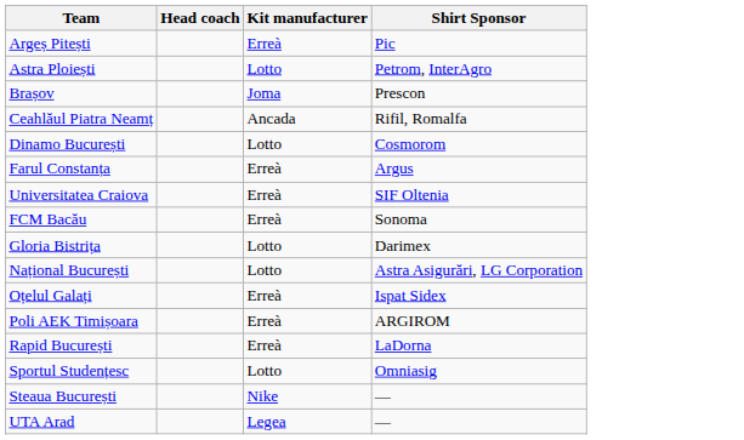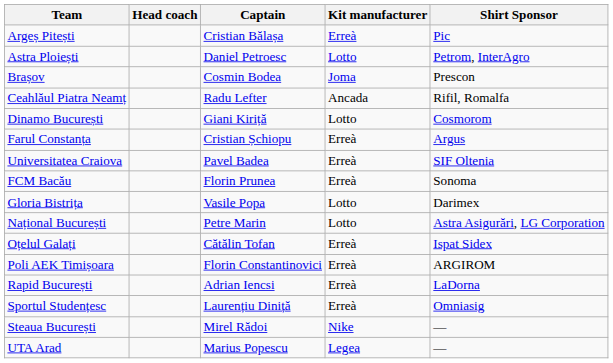 <table class="wikitable sortable" style="text-align: left;">
 <tr>
 <th>Team</th>
 <th>Head coach</th>
+<th>Captain</th>
 <th>Kit manufacturer</th>
 <th>Shirt Sponsor</th>
 </tr>
 <tr>
 <td><a href='#'>Argeș Pitești</a></td>
 <td> </td>
+<td> <a href='#'>Cristian Bălașa</a></td>
 <td><a href='#'>Erreà</a></td>
 <td><a href='#'>Pic</a></td>
 </tr>
 <tr>
 <td><a href='#'>Astra Ploiești</a></td>
 <td> </td>
+<td> <a href='#'>Daniel Petroesc</a></td>
 <td><a href='#'>Lotto</a></td>
 <td><a href='#'>Petrom</a>, <a href='#'>InterAgro</a></td>
 </tr>
 <tr>
 <td><a href='#'>Brașov</a></td>
 <td> </td>
+<td> <a href='#'>Cosmin Bodea</a></td>
 <td><a href='#'>Joma</a></td>
 <td>Prescon</td>
 </tr>
 <tr>
 <td><a href='#'>Ceahlăul Piatra Neamț</a></td>
 <td> </td>
+<td> <a href='#'>Radu Lefter</a></td>
 <td>Ancada</td>
 <td>Rifil, Romalfa</td>
 </tr>
 <tr>
 <td><a href='#'>Dinamo București</a></td>
 <td> </td>
+<td> <a href='#'>Giani Kiriță</a></td>
 <td>Lotto</td>
 <td><a href='#'>Cosmorom</a></td>
 </tr>
 <tr>
 <td><a href='#'>Farul Constanța</a></td>
 <td> </td>
+<td> <a href='#'>Cristian Șchiopu</a></td>
 <td>Erreà</td>
 <td><a href='#'>Argus</a></td>
 </tr>
 <tr>
 <td><a href='#'>Universitatea Craiova</a></td>
 <td> </td>
+<td> <a href='#'>Pavel Badea</a></td>
 <td>Erreà</td>
 <td><a href='#'>SIF Oltenia</a></td>
 </tr>
 <tr>
 <td><a href='#'>FCM Bacău</a></td>
 <td> </td>
+<td> <a href='#'>Florin Prunea</a></td>
 <td>Erreà</td>
 <td>Sonoma</td>
 </tr>
 <tr>
 <td><a href='#'>Gloria Bistrița</a></td>
 <td> </td>
+<td> <a href='#'>Vasile Popa</a></td>
 <td>Lotto</td>
 <td>Darimex</td>
 </tr>
 <tr>
 <td><a href='#'>Național București</a></td>
 <td> </td>
+<td> <a href='#'>Petre Marin</a></td>
 <td>Lotto</td>
 <td><a href='#'>Astra Asigurări</a>, <a href='#'>LG Corporation</a></td>
 </tr>
 <tr>
 <td><a href='#'>Oțelul Galați</a></td>
 <td> </td>
+<td> <a href='#'>Cătălin Tofan</a></td>
 <td>Erreà</td>
 <td><a href='#'>Ispat Sidex</a></td>
 </tr>
 <tr>
 <td><a href='#'>Poli AEK Timișoara</a></td>
 <td> </td>
+<td> <a href='#'>Florin Constantinovici</a></td>
 <td>Erreà</td>
 <td>ARGIROM</td>
 </tr>
 <tr>
 <td><a href='#'>Rapid București</a></td>
 <td> </td>
+<td> <a href='#'>Adrian Iencsi</a></td>
 <td>Erreà</td>
 <td><a href='#'>LaDorna</a></td>
 </tr>
 <tr>
 <td><a href='#'>Sportul Studențesc</a></td>
 <td> </td>
-<td>Lotto</td>
+<td> <a href='#'>Laurențiu Diniță</a></td>
+<td>Erreà</td>
 <td><a href='#'>Omniasig</a></td>
 </tr>
 <tr>
 <td><a href='#'>Steaua București</a></td>
 <td> </td>
+<td> <a href='#'>Mirel Rădoi</a></td>
 <td><a href='#'>Nike</a></td>
 <td>—</td>
 </tr>
 <tr>
 <td><a href='#'>UTA Arad</a></td>
 <td> </td>
+<td> <a href='#'>Marius Popescu</a></td>
 <td><a href='#'>Legea</a></td>
 <td>—</td>
 </tr>
 </table>
